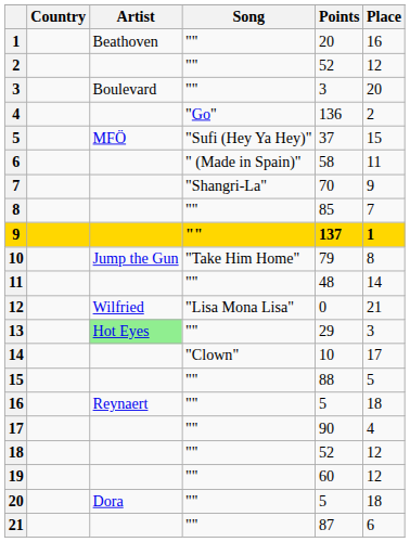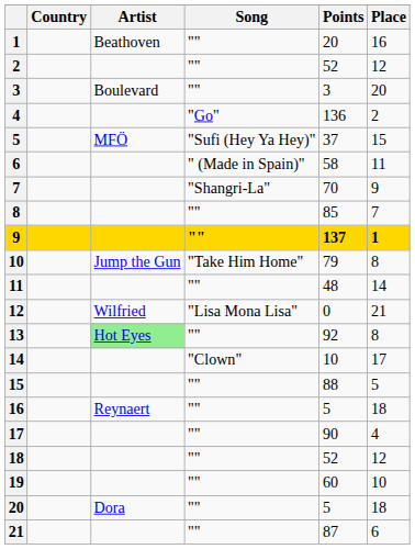 <table class="sortable wikitable plainrowheaders">
 <tr>
 </tr>
 <tr>
 <th scope="col"></th>
 <th scope="col">Country</th>
 <th scope="col">Artist</th>
 <th scope="col">Song</th>
 <th scope="col">Points</th>
 <th scope="col">Place</th>
 </tr>
 <tr>
 <th scope="row" style="text-align:center;">1</th>
 <td></td>
 <td>Beathoven</td>
 <td>""</td>
 <td>20</td>
 <td>16</td>
 </tr>
 <tr>
 <th scope="row" style="text-align:center;">2</th>
 <td></td>
 <td></td>
 <td>""</td>
 <td>52</td>
 <td>12</td>
 </tr>
 <tr>
 <th scope="row" style="text-align:center;">3</th>
 <td></td>
 <td>Boulevard</td>
 <td>""</td>
 <td>3</td>
 <td>20</td>
 </tr>
 <tr>
 <th scope="row" style="text-align:center;">4</th>
 <td></td>
 <td></td>
 <td>"<a href='#'>Go</a>"</td>
 <td>136</td>
 <td>2</td>
 </tr>
 <tr>
 <th scope="row" style="text-align:center;">5</th>
 <td></td>
 <td><a href='#'>MFÖ</a></td>
 <td>"Sufi (Hey Ya Hey)"</td>
 <td>37</td>
 <td>15</td>
 </tr>
 <tr>
 <th scope="row" style="text-align:center;">6</th>
 <td></td>
 <td></td>
 <td>" (Made in Spain)"</td>
 <td>58</td>
 <td>11</td>
 </tr>
 <tr>
 <th scope="row" style="text-align:center;">7</th>
 <td></td>
 <td></td>
 <td>"Shangri-La"</td>
 <td>70</td>
 <td>9</td>
 </tr>
 <tr>
 <th scope="row" style="text-align:center;">8</th>
 <td></td>
 <td></td>
 <td>""</td>
 <td>85</td>
 <td>7</td>
 </tr>
 <tr style="font-weight:bold; background:gold;">
 <th scope="row" style="text-align:center; font-weight:bold; background:gold;">9</th>
 <td></td>
 <td></td>
 <td>""</td>
 <td>137</td>
 <td>1</td>
 </tr>
 <tr>
 <th scope="row" style="text-align:center;">10</th>
 <td></td>
 <td><a href='#'>Jump the Gun</a></td>
 <td>"Take Him Home"</td>
 <td>79</td>
 <td>8</td>
 </tr>
 <tr>
 <th scope="row" style="text-align:center;">11</th>
 <td></td>
 <td></td>
 <td>""</td>
 <td>48</td>
 <td>14</td>
 </tr>
 <tr>
 <th scope="row" style="text-align:center;">12</th>
 <td></td>
 <td><a href='#'>Wilfried</a></td>
 <td>"Lisa Mona Lisa"</td>
 <td>0</td>
 <td>21</td>
 </tr>
 <tr>
 <th scope="row" style="text-align:center;">13</th>
 <td></td>
 <td style="background: lightgreen;"><a href='#'>Hot Eyes</a></td>
 <td>"<span>"</span></td>
-<td>29</td>
-<td>3</td>
+<td>92</td>
+<td>8</td>
 </tr>
 <tr>
 <th scope="row" style="text-align:center;">14</th>
 <td></td>
 <td></td>
 <td>"Clown"</td>
 <td>10</td>
 <td>17</td>
 </tr>
 <tr>
 <th scope="row" style="text-align:center;">15</th>
 <td></td>
 <td></td>
 <td>""</td>
 <td>88</td>
 <td>5</td>
 </tr>
 <tr>
 <th scope="row" style="text-align:center;">16</th>
 <td></td>
 <td><a href='#'>Reynaert</a></td>
 <td>""</td>
 <td>5</td>
 <td>18</td>
 </tr>
 <tr>
 <th scope="row" style="text-align:center;">17</th>
 <td></td>
 <td></td>
 <td>""</td>
 <td>90</td>
 <td>4</td>
 </tr>
 <tr>
 <th scope="row" style="text-align:center;">18</th>
 <td></td>
 <td></td>
 <td>""</td>
 <td>52</td>
 <td>12</td>
 </tr>
 <tr>
 <th scope="row" style="text-align:center;">19</th>
 <td></td>
 <td></td>
 <td>""</td>
 <td>60</td>
-<td>12</td>
+<td>10</td>
 </tr>
 <tr>
 <th scope="row" style="text-align:center;">20</th>
 <td></td>
 <td><a href='#'>Dora</a></td>
 <td>""</td>
 <td>5</td>
 <td>18</td>
 </tr>
 <tr>
 <th scope="row" style="text-align:center;">21</th>
 <td></td>
 <td></td>
 <td>""</td>
 <td>87</td>
 <td>6</td>
 </tr>
 </table>
